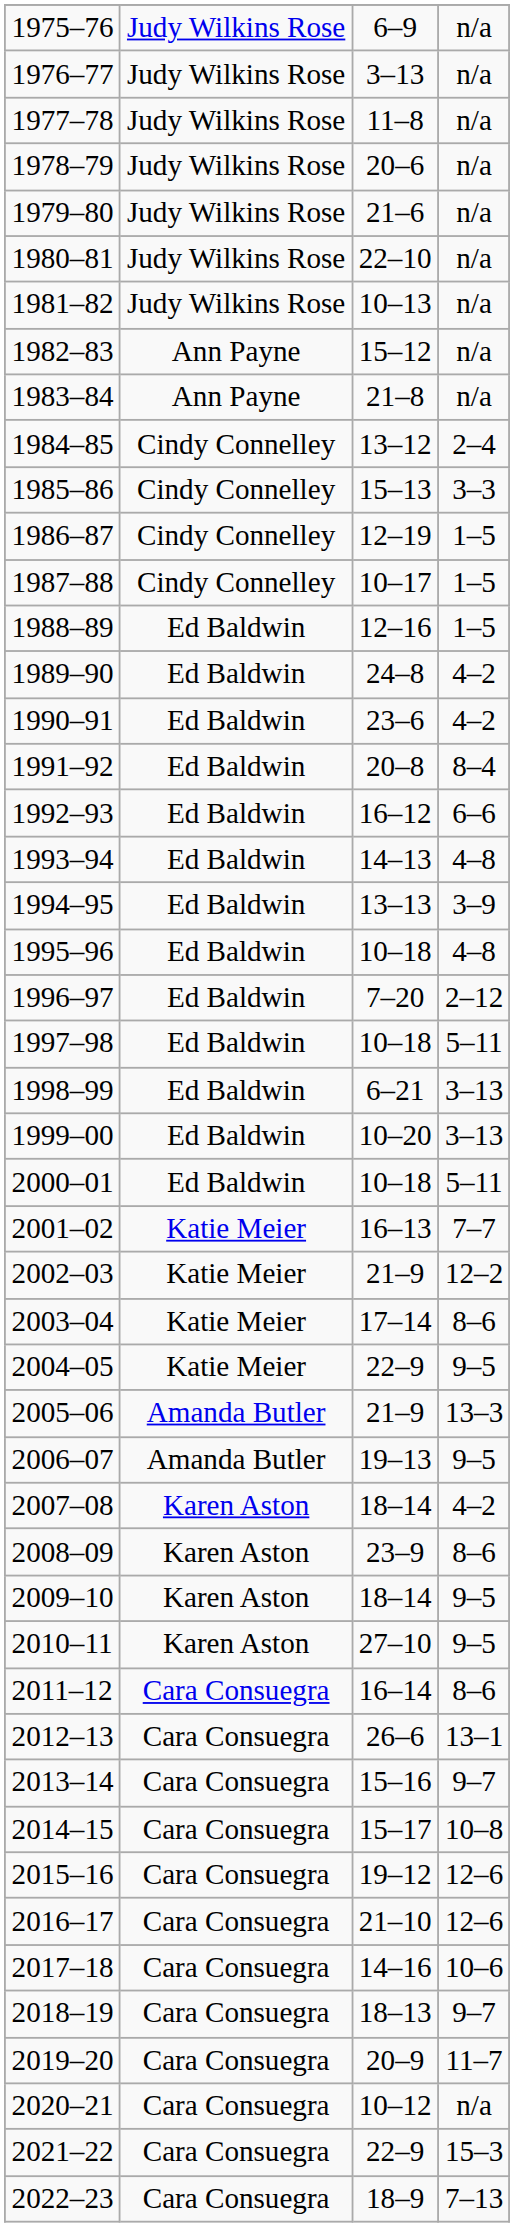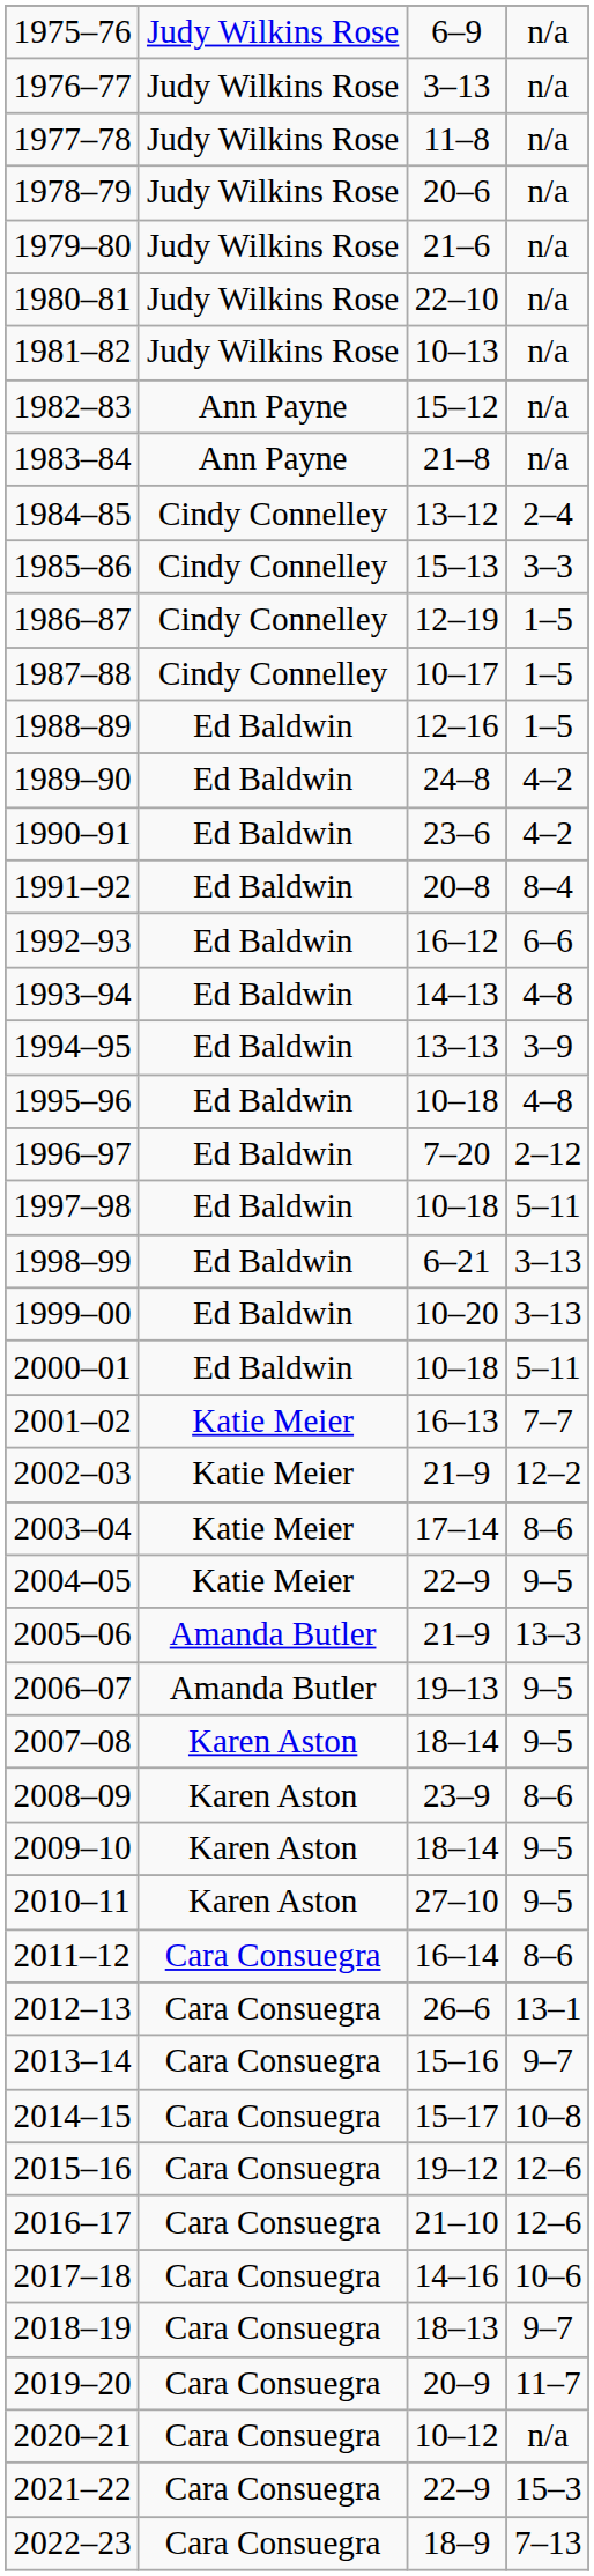 <table class="wikitable" style="text-align:center">
 <tr>
 </tr>
 <tr>
 <td style="text-align:left">1975–76</td>
 <td><a href='#'>Judy Wilkins Rose</a></td>
 <td>6–9</td>
 <td>n/a</td>
 </tr>
 <tr>
 <td style="text-align:left">1976–77</td>
 <td>Judy Wilkins Rose</td>
 <td>3–13</td>
 <td>n/a</td>
 </tr>
 <tr>
 <td style="text-align:left">1977–78</td>
 <td>Judy Wilkins Rose</td>
 <td>11–8</td>
 <td>n/a</td>
 </tr>
 <tr>
 <td style="text-align:left">1978–79</td>
 <td>Judy Wilkins Rose</td>
 <td>20–6</td>
 <td>n/a</td>
 </tr>
 <tr>
 <td style="text-align:left">1979–80</td>
 <td>Judy Wilkins Rose</td>
 <td>21–6</td>
 <td>n/a</td>
 </tr>
 <tr>
 <td style="text-align:left">1980–81</td>
 <td>Judy Wilkins Rose</td>
 <td>22–10</td>
 <td>n/a</td>
 </tr>
 <tr>
 <td style="text-align:left">1981–82</td>
 <td>Judy Wilkins Rose</td>
 <td>10–13</td>
 <td>n/a</td>
 </tr>
 <tr>
 <td style="text-align:left">1982–83</td>
 <td>Ann Payne</td>
 <td>15–12</td>
 <td>n/a</td>
 </tr>
 <tr>
 <td style="text-align:left">1983–84</td>
 <td>Ann Payne</td>
 <td>21–8</td>
 <td>n/a</td>
 </tr>
 <tr>
 <td style="text-align:left">1984–85</td>
 <td>Cindy Connelley</td>
 <td>13–12</td>
 <td>2–4</td>
 </tr>
 <tr>
 <td style="text-align:left">1985–86</td>
 <td>Cindy Connelley</td>
 <td>15–13</td>
 <td>3–3</td>
 </tr>
 <tr>
 <td style="text-align:left">1986–87</td>
 <td>Cindy Connelley</td>
 <td>12–19</td>
 <td>1–5</td>
 </tr>
 <tr>
 <td style="text-align:left">1987–88</td>
 <td>Cindy Connelley</td>
 <td>10–17</td>
 <td>1–5</td>
 </tr>
 <tr>
 <td style="text-align:left">1988–89</td>
 <td>Ed Baldwin</td>
 <td>12–16</td>
 <td>1–5</td>
 </tr>
 <tr>
 <td style="text-align:left">1989–90</td>
 <td>Ed Baldwin</td>
 <td>24–8</td>
 <td>4–2</td>
 </tr>
 <tr>
 <td style="text-align:left">1990–91</td>
 <td>Ed Baldwin</td>
 <td>23–6</td>
 <td>4–2</td>
 </tr>
 <tr>
 <td style="text-align:left">1991–92</td>
 <td>Ed Baldwin</td>
 <td>20–8</td>
 <td>8–4</td>
 </tr>
 <tr>
 <td style="text-align:left">1992–93</td>
 <td>Ed Baldwin</td>
 <td>16–12</td>
 <td>6–6</td>
 </tr>
 <tr>
 <td style="text-align:left">1993–94</td>
 <td>Ed Baldwin</td>
 <td>14–13</td>
 <td>4–8</td>
 </tr>
 <tr>
 <td style="text-align:left">1994–95</td>
 <td>Ed Baldwin</td>
 <td>13–13</td>
 <td>3–9</td>
 </tr>
 <tr>
 <td style="text-align:left">1995–96</td>
 <td>Ed Baldwin</td>
 <td>10–18</td>
 <td>4–8</td>
 </tr>
 <tr>
 <td style="text-align:left">1996–97</td>
 <td>Ed Baldwin</td>
 <td>7–20</td>
 <td>2–12</td>
 </tr>
 <tr>
 <td style="text-align:left">1997–98</td>
 <td>Ed Baldwin</td>
 <td>10–18</td>
 <td>5–11</td>
 </tr>
 <tr>
 <td style="text-align:left">1998–99</td>
 <td>Ed Baldwin</td>
 <td>6–21</td>
 <td>3–13</td>
 </tr>
 <tr>
 <td style="text-align:left">1999–00</td>
 <td>Ed Baldwin</td>
 <td>10–20</td>
 <td>3–13</td>
 </tr>
 <tr>
 <td style="text-align:left">2000–01</td>
 <td>Ed Baldwin</td>
 <td>10–18</td>
 <td>5–11</td>
 </tr>
 <tr>
 <td style="text-align:left">2001–02</td>
 <td><a href='#'>Katie Meier</a></td>
 <td>16–13</td>
 <td>7–7</td>
 </tr>
 <tr>
 <td style="text-align:left">2002–03</td>
 <td>Katie Meier</td>
 <td>21–9</td>
 <td>12–2</td>
 </tr>
 <tr>
 <td style="text-align:left">2003–04</td>
 <td>Katie Meier</td>
 <td>17–14</td>
 <td>8–6</td>
 </tr>
 <tr>
 <td style="text-align:left">2004–05</td>
 <td>Katie Meier</td>
 <td>22–9</td>
 <td>9–5</td>
 </tr>
 <tr>
 <td style="text-align:left">2005–06</td>
 <td><a href='#'>Amanda Butler</a></td>
 <td>21–9</td>
 <td>13–3</td>
 </tr>
 <tr>
 <td style="text-align:left">2006–07</td>
 <td>Amanda Butler</td>
 <td>19–13</td>
 <td>9–5</td>
 </tr>
 <tr>
 <td style="text-align:left">2007–08</td>
 <td><a href='#'>Karen Aston</a></td>
 <td>18–14</td>
-<td>4–2</td>
+<td>9–5</td>
 </tr>
 <tr>
 <td style="text-align:left">2008–09</td>
 <td>Karen Aston</td>
 <td>23–9</td>
 <td>8–6</td>
 </tr>
 <tr>
 <td style="text-align:left">2009–10</td>
 <td>Karen Aston</td>
 <td>18–14</td>
 <td>9–5</td>
 </tr>
 <tr>
 <td style="text-align:left">2010–11</td>
 <td>Karen Aston</td>
 <td>27–10</td>
 <td>9–5</td>
 </tr>
 <tr>
 <td style="text-align:left">2011–12</td>
 <td><a href='#'>Cara Consuegra</a></td>
 <td>16–14</td>
 <td>8–6</td>
 </tr>
 <tr>
 <td style="text-align:left">2012–13</td>
 <td>Cara Consuegra</td>
 <td>26–6</td>
 <td>13–1</td>
 </tr>
 <tr>
 <td style="text-align:left">2013–14</td>
 <td>Cara Consuegra</td>
 <td>15–16</td>
 <td>9–7</td>
 </tr>
 <tr>
 <td style="text-align:left">2014–15</td>
 <td>Cara Consuegra</td>
 <td>15–17</td>
 <td>10–8</td>
 </tr>
 <tr>
 <td style="text-align:left">2015–16</td>
 <td>Cara Consuegra</td>
 <td>19–12</td>
 <td>12–6</td>
 </tr>
 <tr>
 <td>2016–17</td>
 <td>Cara Consuegra</td>
 <td>21–10</td>
 <td>12–6</td>
 </tr>
 <tr>
 <td>2017–18</td>
 <td>Cara Consuegra</td>
 <td>14–16</td>
 <td>10–6</td>
 </tr>
 <tr>
 <td>2018–19</td>
 <td>Cara Consuegra</td>
 <td>18–13</td>
 <td>9–7</td>
 </tr>
 <tr>
 <td>2019–20</td>
 <td>Cara Consuegra</td>
 <td>20–9</td>
 <td>11–7</td>
 </tr>
 <tr>
 <td>2020–21</td>
 <td>Cara Consuegra</td>
 <td>10–12</td>
 <td>n/a</td>
 </tr>
 <tr>
 <td>2021–22</td>
 <td>Cara Consuegra</td>
 <td>22–9</td>
 <td>15–3</td>
 </tr>
 <tr>
 <td>2022–23</td>
 <td>Cara Consuegra</td>
 <td>18–9</td>
 <td>7–13</td>
 </tr>
 </table>
